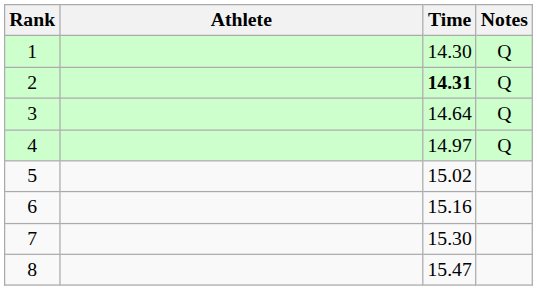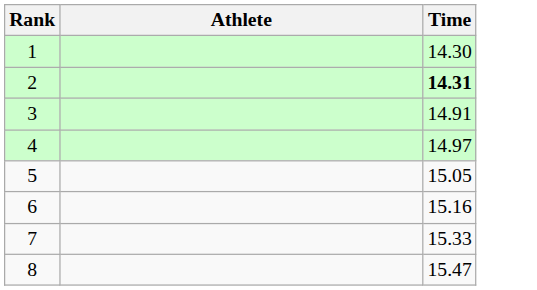 <table class="wikitable" style="text-align:center">
 <tr>
 <th>Rank</th>
 <th Style="width:18em">Athlete</th>
 <th>Time</th>
-<th>Notes</th>
 </tr>
 <tr style="background:#cfc">
 <td>1</td>
 <td style="text-align:left"></td>
 <td>14.30</td>
-<td>Q</td>
 </tr>
 <tr style="background:#cfc">
 <td>2</td>
 <td style="text-align:left"></td>
 <td><strong>14.31</strong></td>
-<td>Q</td>
 </tr>
 <tr style="background:#cfc">
 <td>3</td>
 <td style="text-align:left"></td>
-<td>14.64</td>
-<td>Q</td>
+<td>14.91</td>
 </tr>
 <tr style="background:#cfc">
 <td>4</td>
 <td style="text-align:left"></td>
 <td>14.97</td>
-<td>Q</td>
 </tr>
 <tr>
 <td>5</td>
 <td style="text-align:left"></td>
-<td>15.02</td>
-<td></td>
+<td>15.05</td>
 </tr>
 <tr>
 <td>6</td>
 <td style="text-align:left"></td>
 <td>15.16</td>
-<td></td>
 </tr>
 <tr>
 <td>7</td>
 <td style="text-align:left"></td>
-<td>15.30</td>
-<td></td>
+<td>15.33</td>
 </tr>
 <tr>
 <td>8</td>
 <td style="text-align:left"></td>
 <td>15.47</td>
-<td></td>
 </tr>
 </table>
